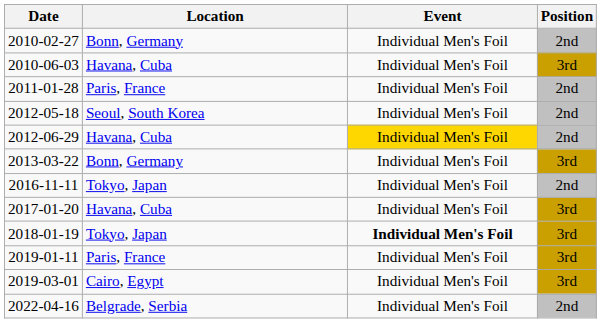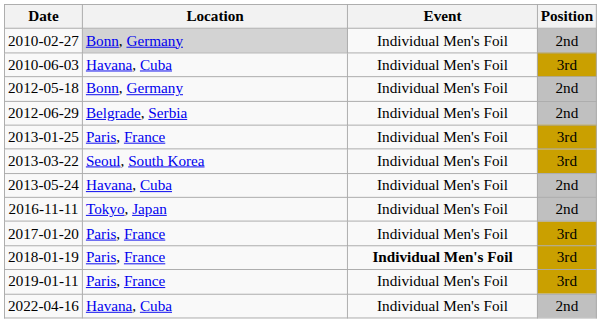 <table class="wikitable" style="text-align:center;">
 <tr>
 <th>Date</th>
 <th style="width:17em">Location</th>
 <th style="width:12em">Event</th>
 <th>Position</th>
 </tr>
 <tr>
 <td>2010-02-27</td>
-<td rowspan="1" align="left"> <a href='#'>Bonn</a>, <a href='#'>Germany</a></td>
+<td rowspan="1" align="left" style="background: lightgrey;"> <a href='#'>Bonn</a>, <a href='#'>Germany</a></td>
 <td>Individual Men's Foil</td>
 <td bgcolor="silver">2nd</td>
 </tr>
 <tr>
 <td>2010-06-03</td>
 <td rowspan="1" align="left"> <a href='#'>Havana</a>, <a href='#'>Cuba</a></td>
 <td>Individual Men's Foil</td>
 <td bgcolor="caramel">3rd</td>
 </tr>
 <tr>
-<td rowspan="1">2011-01-28</td>
-<td rowspan="1" align="left"> <a href='#'>Paris</a>, <a href='#'>France</a></td>
-<td>Individual Men's Foil</td>
-<td bgcolor="silver">2nd</td>
-</tr>
-<tr>
 <td>2012-05-18</td>
-<td rowspan="1" align="left"> <a href='#'>Seoul</a>, <a href='#'>South Korea</a></td>
+<td rowspan="1" align="left"> <a href='#'>Bonn</a>, <a href='#'>Germany</a></td>
 <td>Individual Men's Foil</td>
 <td bgcolor="silver">2nd</td>
 </tr>
 <tr>
 <td>2012-06-29</td>
-<td rowspan="1" align="left"> <a href='#'>Havana</a>, <a href='#'>Cuba</a></td>
-<td style="background: gold;">Individual Men's Foil</td>
+<td rowspan="1" align="left"> <a href='#'>Belgrade</a>, <a href='#'>Serbia</a></td>
+<td>Individual Men's Foil</td>
 <td bgcolor="silver">2nd</td>
 </tr>
 <tr>
-<td>2013-03-22</td>
-<td rowspan="1" align="left"> <a href='#'>Bonn</a>, <a href='#'>Germany</a></td>
+<td>2013-01-25</td>
+<td rowspan="1" align="left"> <a href='#'>Paris</a>, <a href='#'>France</a></td>
 <td>Individual Men's Foil</td>
 <td bgcolor="caramel">3rd</td>
+</tr>
+<tr>
+<td>2013-03-22</td>
+<td rowspan="1" align="left"> <a href='#'>Seoul</a>, <a href='#'>South Korea</a></td>
+<td>Individual Men's Foil</td>
+<td bgcolor="caramel">3rd</td>
+</tr>
+<tr>
+<td>2013-05-24</td>
+<td rowspan="1" align="left"> <a href='#'>Havana</a>, <a href='#'>Cuba</a></td>
+<td>Individual Men's Foil</td>
+<td bgcolor="silver">2nd</td>
 </tr>
 <tr>
 <td>2016-11-11</td>
 <td rowspan="1" align="left"> <a href='#'>Tokyo</a>, <a href='#'>Japan</a></td>
 <td>Individual Men's Foil</td>
 <td bgcolor="silver">2nd</td>
 </tr>
 <tr>
 <td>2017-01-20</td>
-<td rowspan="1" align="left"> <a href='#'>Havana</a>, <a href='#'>Cuba</a></td>
+<td rowspan="1" align="left"> <a href='#'>Paris</a>, <a href='#'>France</a></td>
 <td>Individual Men's Foil</td>
 <td bgcolor="caramel">3rd</td>
 </tr>
 <tr>
 <td>2018-01-19</td>
-<td rowspan="1" align="left"> <a href='#'>Tokyo</a>, <a href='#'>Japan</a></td>
+<td rowspan="1" align="left"> <a href='#'>Paris</a>, <a href='#'>France</a></td>
 <td><strong>Individual Men's Foil</strong></td>
 <td bgcolor="caramel">3rd</td>
 </tr>
 <tr>
 <td>2019-01-11</td>
 <td rowspan="1" align="left"> <a href='#'>Paris</a>, <a href='#'>France</a></td>
 <td>Individual Men's Foil</td>
 <td bgcolor="caramel">3rd</td>
 </tr>
 <tr>
-<td>2019-03-01</td>
-<td rowspan="1" align="left"> <a href='#'>Cairo</a>, <a href='#'>Egypt</a></td>
-<td>Individual Men's Foil</td>
-<td bgcolor="caramel">3rd</td>
-</tr>
-<tr>
 <td>2022-04-16</td>
-<td rowspan="1" align="left"> <a href='#'>Belgrade</a>, <a href='#'>Serbia</a></td>
+<td rowspan="1" align="left"> <a href='#'>Havana</a>, <a href='#'>Cuba</a></td>
 <td>Individual Men's Foil</td>
 <td bgcolor="silver">2nd</td>
 </tr>
 </table>
